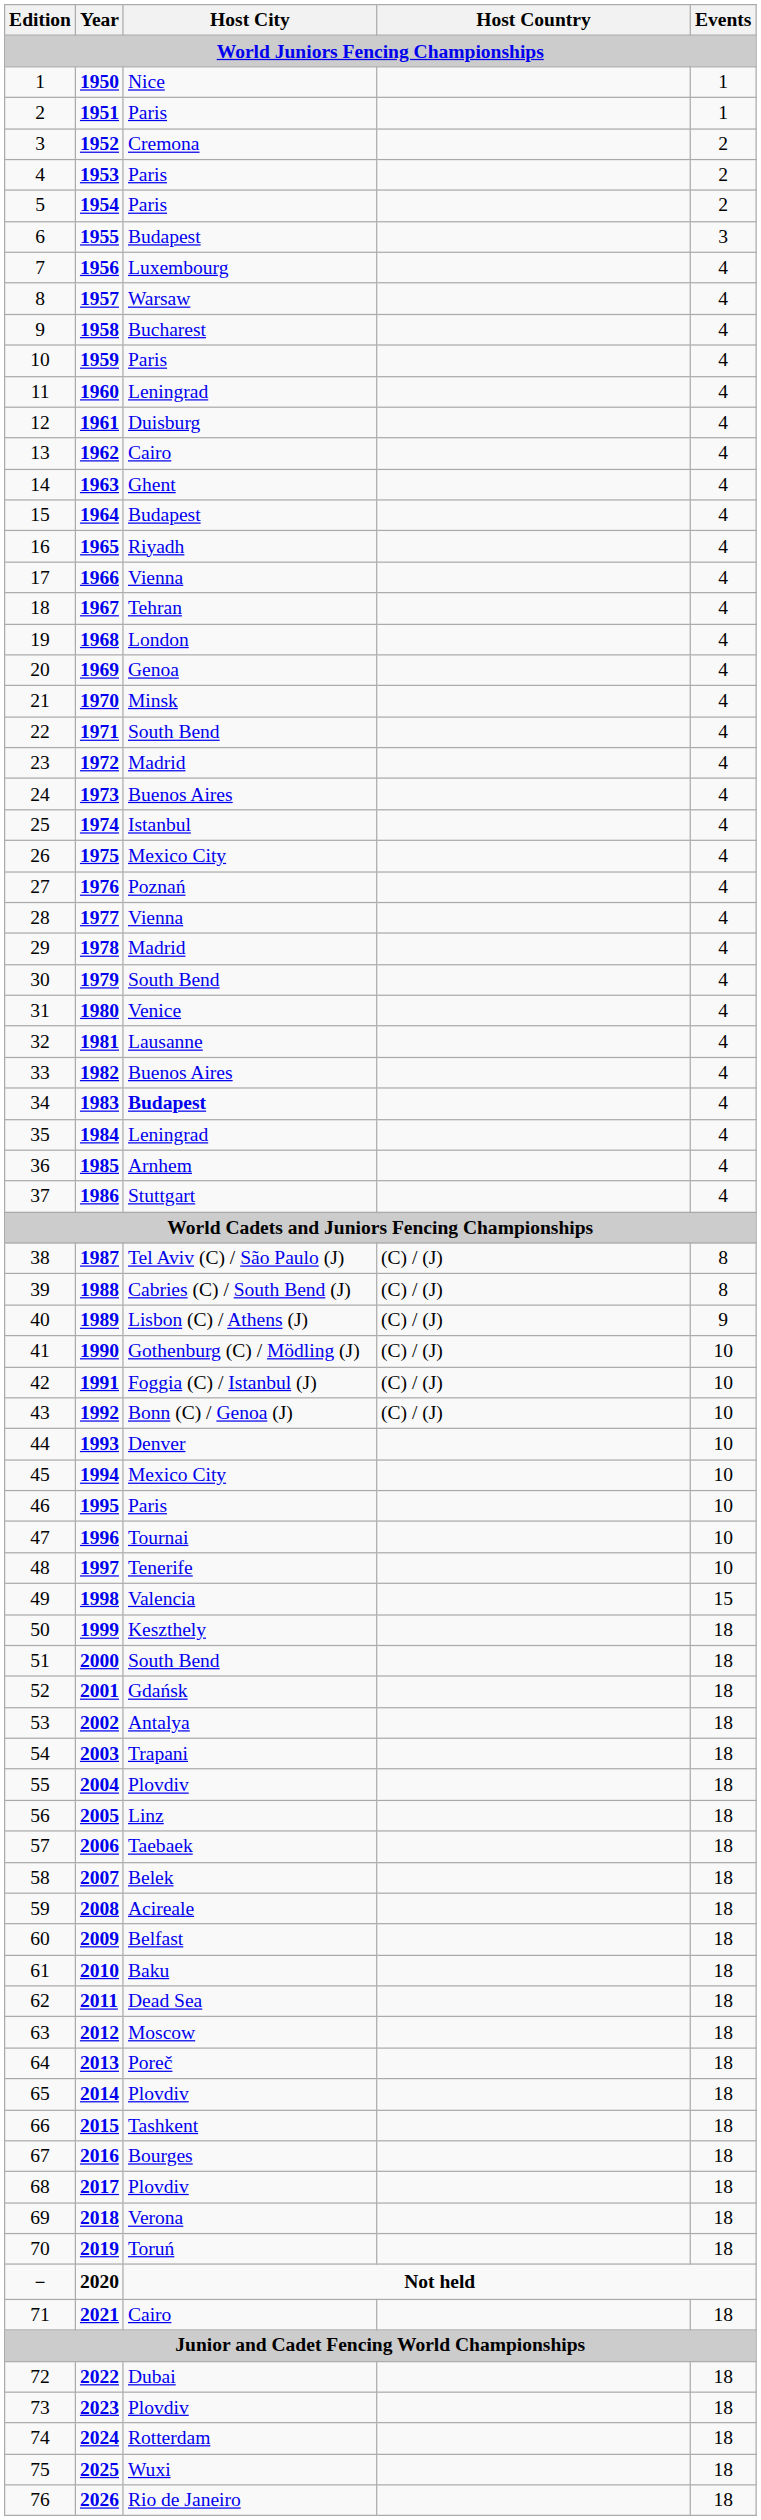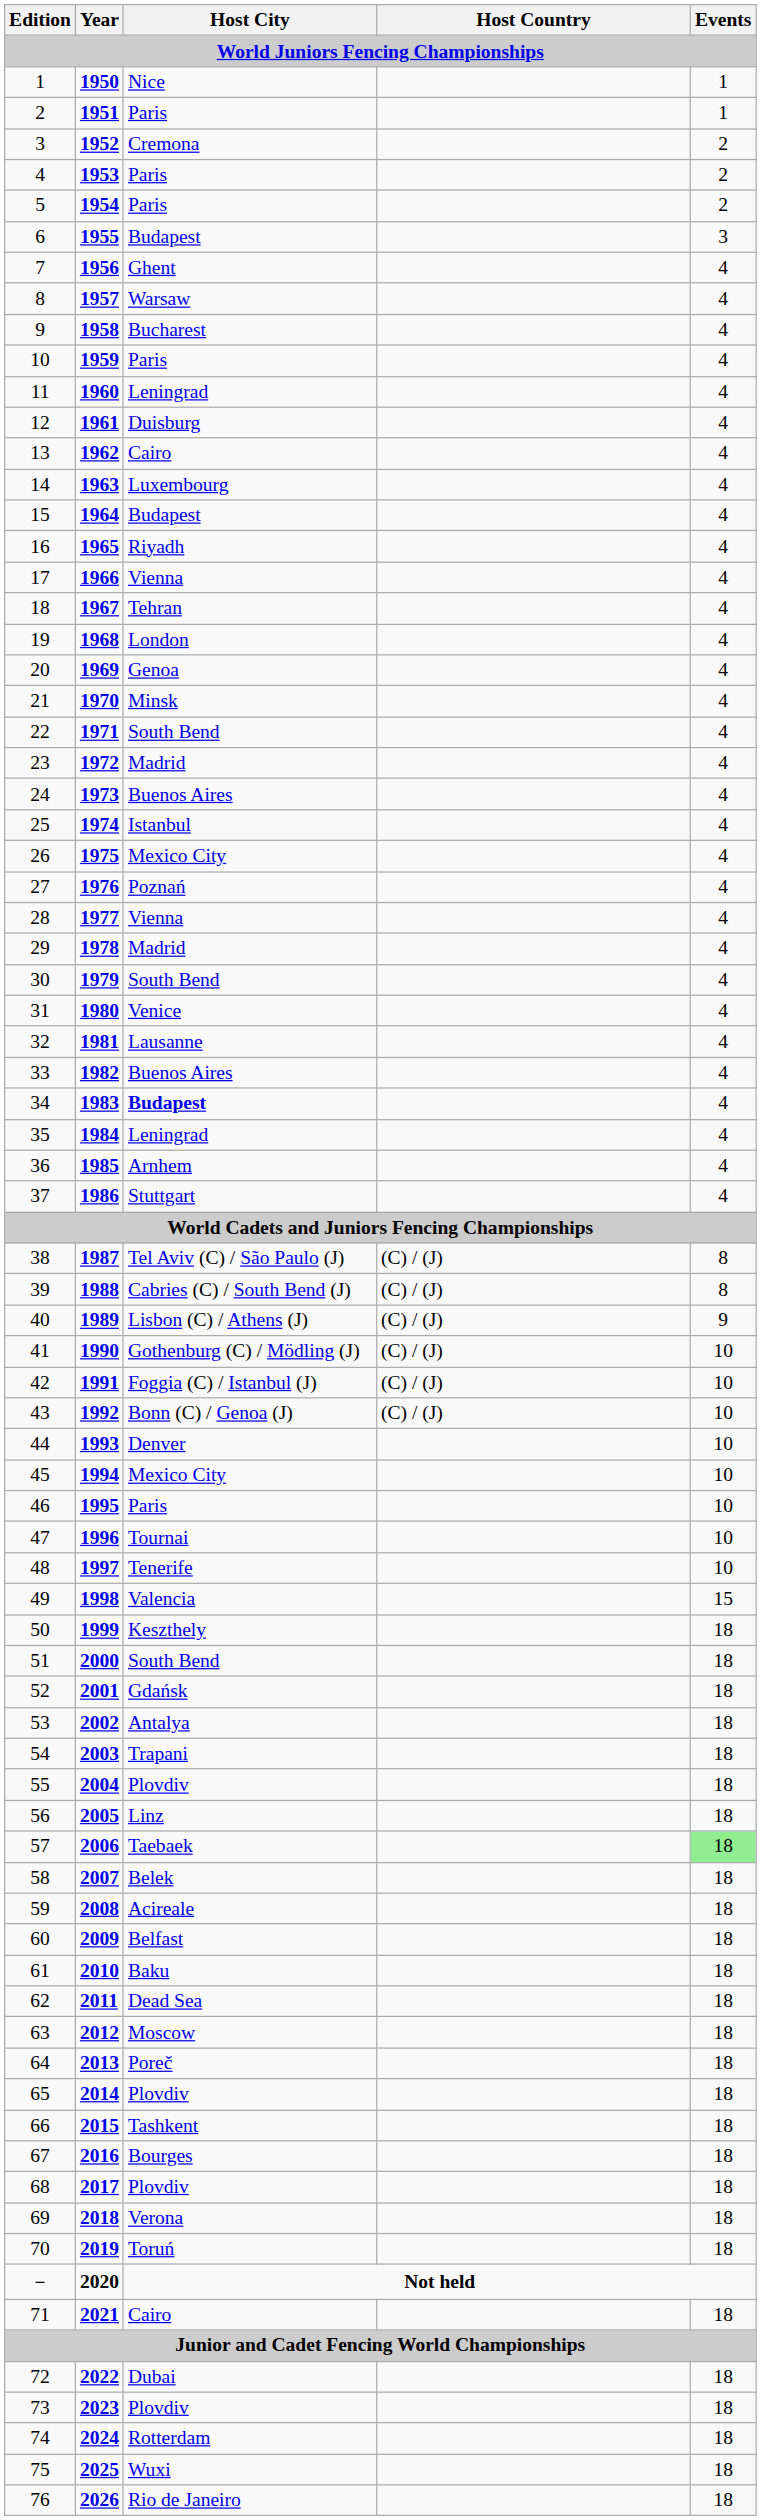 <table class="wikitable" style="font-size:100%">
 <tr>
 <th width=30>Edition</th>
 <th width=30>Year</th>
 <th width=200>Host City</th>
 <th width=250>Host Country</th>
 <th width=30>Events</th>
 </tr>
 <tr>
 <td colspan="5" bgcolor="#cccccc"align=center><strong><a href='#'>World Juniors Fencing Championships</a></strong></td>
 </tr>
 <tr>
 <td align=center>1</td>
 <td><strong><a href='#'>1950</a></strong></td>
 <td><a href='#'>Nice</a></td>
 <td></td>
 <td align=center>1</td>
 </tr>
 <tr>
 <td align=center>2</td>
 <td><strong><a href='#'>1951</a></strong></td>
 <td><a href='#'>Paris</a></td>
 <td></td>
 <td align=center>1</td>
 </tr>
 <tr>
 <td align=center>3</td>
 <td><strong><a href='#'>1952</a></strong></td>
 <td><a href='#'>Cremona</a></td>
 <td></td>
 <td align=center>2</td>
 </tr>
 <tr>
 <td align=center>4</td>
 <td><strong><a href='#'>1953</a></strong></td>
 <td><a href='#'>Paris</a></td>
 <td></td>
 <td align=center>2</td>
 </tr>
 <tr>
 <td align=center>5</td>
 <td><strong><a href='#'>1954</a></strong></td>
 <td><a href='#'>Paris</a></td>
 <td></td>
 <td align=center>2</td>
 </tr>
 <tr>
 <td align=center>6</td>
 <td><strong><a href='#'>1955</a></strong></td>
 <td><a href='#'>Budapest</a></td>
 <td></td>
 <td align=center>3</td>
 </tr>
 <tr>
 <td align=center>7</td>
 <td><strong><a href='#'>1956</a></strong></td>
-<td><a href='#'>Luxembourg</a></td>
+<td><a href='#'>Ghent</a></td>
 <td></td>
 <td align=center>4</td>
 </tr>
 <tr>
 <td align=center>8</td>
 <td><strong><a href='#'>1957</a></strong></td>
 <td><a href='#'>Warsaw</a></td>
 <td></td>
 <td align=center>4</td>
 </tr>
 <tr>
 <td align=center>9</td>
 <td><strong><a href='#'>1958</a></strong></td>
 <td><a href='#'>Bucharest</a></td>
 <td></td>
 <td align=center>4</td>
 </tr>
 <tr>
 <td align=center>10</td>
 <td><strong><a href='#'>1959</a></strong></td>
 <td><a href='#'>Paris</a></td>
 <td></td>
 <td align=center>4</td>
 </tr>
 <tr>
 <td align=center>11</td>
 <td><strong><a href='#'>1960</a></strong></td>
 <td><a href='#'>Leningrad</a></td>
 <td></td>
 <td align=center>4</td>
 </tr>
 <tr>
 <td align=center>12</td>
 <td><strong><a href='#'>1961</a></strong></td>
 <td><a href='#'>Duisburg</a></td>
 <td></td>
 <td align=center>4</td>
 </tr>
 <tr>
 <td align=center>13</td>
 <td><strong><a href='#'>1962</a></strong></td>
 <td><a href='#'>Cairo</a></td>
 <td></td>
 <td align=center>4</td>
 </tr>
 <tr>
 <td align=center>14</td>
 <td><strong><a href='#'>1963</a></strong></td>
-<td><a href='#'>Ghent</a></td>
+<td><a href='#'>Luxembourg</a></td>
 <td></td>
 <td align=center>4</td>
 </tr>
 <tr>
 <td align=center>15</td>
 <td><strong><a href='#'>1964</a></strong></td>
 <td><a href='#'>Budapest</a></td>
 <td></td>
 <td align=center>4</td>
 </tr>
 <tr>
 <td align=center>16</td>
 <td><strong><a href='#'>1965</a></strong></td>
 <td><a href='#'>Riyadh</a></td>
 <td></td>
 <td align=center>4</td>
 </tr>
 <tr>
 <td align=center>17</td>
 <td><strong><a href='#'>1966</a></strong></td>
 <td><a href='#'>Vienna</a></td>
 <td></td>
 <td align=center>4</td>
 </tr>
 <tr>
 <td align=center>18</td>
 <td><strong><a href='#'>1967</a></strong></td>
 <td><a href='#'>Tehran</a></td>
 <td></td>
 <td align=center>4</td>
 </tr>
 <tr>
 <td align=center>19</td>
 <td><strong><a href='#'>1968</a></strong></td>
 <td><a href='#'>London</a></td>
 <td></td>
 <td align=center>4</td>
 </tr>
 <tr>
 <td align=center>20</td>
 <td><strong><a href='#'>1969</a></strong></td>
 <td><a href='#'>Genoa</a></td>
 <td></td>
 <td align=center>4</td>
 </tr>
 <tr>
 <td align=center>21</td>
 <td><strong><a href='#'>1970</a></strong></td>
 <td><a href='#'>Minsk</a></td>
 <td></td>
 <td align=center>4</td>
 </tr>
 <tr>
 <td align=center>22</td>
 <td><strong><a href='#'>1971</a></strong></td>
 <td><a href='#'>South Bend</a></td>
 <td></td>
 <td align=center>4</td>
 </tr>
 <tr>
 <td align=center>23</td>
 <td><strong><a href='#'>1972</a></strong></td>
 <td><a href='#'>Madrid</a></td>
 <td></td>
 <td align=center>4</td>
 </tr>
 <tr>
 <td align=center>24</td>
 <td><strong><a href='#'>1973</a></strong></td>
 <td><a href='#'>Buenos Aires</a></td>
 <td></td>
 <td align=center>4</td>
 </tr>
 <tr>
 <td align=center>25</td>
 <td><strong><a href='#'>1974</a></strong></td>
 <td><a href='#'>Istanbul</a></td>
 <td></td>
 <td align=center>4</td>
 </tr>
 <tr>
 <td align=center>26</td>
 <td><strong><a href='#'>1975</a></strong></td>
 <td><a href='#'>Mexico City</a></td>
 <td></td>
 <td align=center>4</td>
 </tr>
 <tr>
 <td align=center>27</td>
 <td><strong><a href='#'>1976</a></strong></td>
 <td><a href='#'>Poznań</a></td>
 <td></td>
 <td align=center>4</td>
 </tr>
 <tr>
 <td align=center>28</td>
 <td><strong><a href='#'>1977</a></strong></td>
 <td><a href='#'>Vienna</a></td>
 <td></td>
 <td align=center>4</td>
 </tr>
 <tr>
 <td align=center>29</td>
 <td><strong><a href='#'>1978</a></strong></td>
 <td><a href='#'>Madrid</a></td>
 <td></td>
 <td align=center>4</td>
 </tr>
 <tr>
 <td align=center>30</td>
 <td><strong><a href='#'>1979</a></strong></td>
 <td><a href='#'>South Bend</a></td>
 <td></td>
 <td align=center>4</td>
 </tr>
 <tr>
 <td align=center>31</td>
 <td><strong><a href='#'>1980</a></strong></td>
 <td><a href='#'>Venice</a></td>
 <td></td>
 <td align=center>4</td>
 </tr>
 <tr>
 <td align=center>32</td>
 <td><strong><a href='#'>1981</a></strong></td>
 <td><a href='#'>Lausanne</a></td>
 <td></td>
 <td align=center>4</td>
 </tr>
 <tr>
 <td align=center>33</td>
 <td><strong><a href='#'>1982</a></strong></td>
 <td><a href='#'>Buenos Aires</a></td>
 <td></td>
 <td align=center>4</td>
 </tr>
 <tr>
 <td align=center>34</td>
 <td><strong><a href='#'>1983</a></strong></td>
 <td><strong><a href='#'>Budapest</a></strong></td>
 <td></td>
 <td align=center>4</td>
 </tr>
 <tr>
 <td align=center>35</td>
 <td><strong><a href='#'>1984</a></strong></td>
 <td><a href='#'>Leningrad</a></td>
 <td></td>
 <td align=center>4</td>
 </tr>
 <tr>
 <td align=center>36</td>
 <td><strong><a href='#'>1985</a></strong></td>
 <td><a href='#'>Arnhem</a></td>
 <td></td>
 <td align=center>4</td>
 </tr>
 <tr>
 <td align=center>37</td>
 <td><strong><a href='#'>1986</a></strong></td>
 <td><a href='#'>Stuttgart</a></td>
 <td></td>
 <td align=center>4</td>
 </tr>
 <tr>
 <td colspan="5" bgcolor="#cccccc"align=center><strong>World Cadets and Juniors Fencing Championships</strong></td>
 </tr>
 <tr>
 <td align=center>38</td>
 <td><strong><a href='#'>1987</a></strong></td>
 <td><a href='#'>Tel Aviv</a> (C) / <a href='#'>São Paulo</a> (J)</td>
 <td> (C) /  (J)</td>
 <td align=center>8</td>
 </tr>
 <tr>
 <td align=center>39</td>
 <td><strong><a href='#'>1988</a></strong></td>
 <td><a href='#'>Cabries</a> (C) / <a href='#'>South Bend</a> (J)</td>
 <td> (C) /  (J)</td>
 <td align=center>8</td>
 </tr>
 <tr>
 <td align=center>40</td>
 <td><strong><a href='#'>1989</a></strong></td>
 <td><a href='#'>Lisbon</a> (C) / <a href='#'>Athens</a> (J)</td>
 <td> (C) /  (J)</td>
 <td align=center>9</td>
 </tr>
 <tr>
 <td align=center>41</td>
 <td><strong><a href='#'>1990</a></strong></td>
 <td><a href='#'>Gothenburg</a> (C) / <a href='#'>Mödling</a> (J)</td>
 <td> (C) /  (J)</td>
 <td align=center>10</td>
 </tr>
 <tr>
 <td align=center>42</td>
 <td><strong><a href='#'>1991</a></strong></td>
 <td><a href='#'>Foggia</a> (C) / <a href='#'>Istanbul</a> (J)</td>
 <td> (C) /  (J)</td>
 <td align=center>10</td>
 </tr>
 <tr>
 <td align=center>43</td>
 <td><strong><a href='#'>1992</a></strong></td>
 <td><a href='#'>Bonn</a> (C) / <a href='#'>Genoa</a> (J)</td>
 <td> (C) /  (J)</td>
 <td align=center>10</td>
 </tr>
 <tr>
 <td align=center>44</td>
 <td><strong><a href='#'>1993</a></strong></td>
 <td><a href='#'>Denver</a></td>
 <td></td>
 <td align=center>10</td>
 </tr>
 <tr>
 <td align=center>45</td>
 <td><strong><a href='#'>1994</a></strong></td>
 <td><a href='#'>Mexico City</a></td>
 <td></td>
 <td align=center>10</td>
 </tr>
 <tr>
 <td align=center>46</td>
 <td><strong><a href='#'>1995</a></strong></td>
 <td><a href='#'>Paris</a></td>
 <td></td>
 <td align=center>10</td>
 </tr>
 <tr>
 <td align=center>47</td>
 <td><strong><a href='#'>1996</a></strong></td>
 <td><a href='#'>Tournai</a></td>
 <td></td>
 <td align=center>10</td>
 </tr>
 <tr>
 <td align=center>48</td>
 <td><strong><a href='#'>1997</a></strong></td>
 <td><a href='#'>Tenerife</a></td>
 <td></td>
 <td align=center>10</td>
 </tr>
 <tr>
 <td align=center>49</td>
 <td><strong><a href='#'>1998</a></strong></td>
 <td><a href='#'>Valencia</a></td>
 <td></td>
 <td align=center>15</td>
 </tr>
 <tr>
 <td align=center>50</td>
 <td><strong><a href='#'>1999</a></strong></td>
 <td><a href='#'>Keszthely</a></td>
 <td></td>
 <td align=center>18</td>
 </tr>
 <tr>
 <td align=center>51</td>
 <td><strong><a href='#'>2000</a></strong></td>
 <td><a href='#'>South Bend</a></td>
 <td></td>
 <td align=center>18</td>
 </tr>
 <tr>
 <td align=center>52</td>
 <td><strong><a href='#'>2001</a></strong></td>
 <td><a href='#'>Gdańsk</a></td>
 <td></td>
 <td align=center>18</td>
 </tr>
 <tr>
 <td align=center>53</td>
 <td><strong><a href='#'>2002</a></strong></td>
 <td><a href='#'>Antalya</a></td>
 <td></td>
 <td align=center>18</td>
 </tr>
 <tr>
 <td align=center>54</td>
 <td><strong><a href='#'>2003</a></strong></td>
 <td><a href='#'>Trapani</a></td>
 <td></td>
 <td align=center>18</td>
 </tr>
 <tr>
 <td align=center>55</td>
 <td><strong><a href='#'>2004</a></strong></td>
 <td><a href='#'>Plovdiv</a></td>
 <td></td>
 <td align=center>18</td>
 </tr>
 <tr>
 <td align=center>56</td>
 <td><strong><a href='#'>2005</a></strong></td>
 <td><a href='#'>Linz</a></td>
 <td></td>
 <td align=center>18</td>
 </tr>
 <tr>
 <td align=center>57</td>
 <td><strong><a href='#'>2006</a></strong></td>
 <td><a href='#'>Taebaek</a></td>
 <td></td>
-<td align=center>18</td>
+<td align=center style="background: lightgreen;">18</td>
 </tr>
 <tr>
 <td align=center>58</td>
 <td><strong><a href='#'>2007</a></strong></td>
 <td><a href='#'>Belek</a></td>
 <td></td>
 <td align=center>18</td>
 </tr>
 <tr>
 <td align=center>59</td>
 <td><strong><a href='#'>2008</a></strong></td>
 <td><a href='#'>Acireale</a></td>
 <td></td>
 <td align=center>18</td>
 </tr>
 <tr>
 <td align=center>60</td>
 <td><strong><a href='#'>2009</a></strong></td>
 <td><a href='#'>Belfast</a></td>
 <td></td>
 <td align=center>18</td>
 </tr>
 <tr>
 <td align=center>61</td>
 <td><strong><a href='#'>2010</a></strong></td>
 <td><a href='#'>Baku</a></td>
 <td></td>
 <td align=center>18</td>
 </tr>
 <tr>
 <td align=center>62</td>
 <td><strong><a href='#'>2011</a></strong></td>
 <td><a href='#'>Dead Sea</a></td>
 <td></td>
 <td align=center>18</td>
 </tr>
 <tr>
 <td align=center>63</td>
 <td><strong><a href='#'>2012</a></strong></td>
 <td><a href='#'>Moscow</a></td>
 <td></td>
 <td align=center>18</td>
 </tr>
 <tr>
 <td align=center>64</td>
 <td><strong><a href='#'>2013</a></strong></td>
 <td><a href='#'>Poreč</a></td>
 <td></td>
 <td align=center>18</td>
 </tr>
 <tr>
 <td align=center>65</td>
 <td><strong><a href='#'>2014</a></strong></td>
 <td><a href='#'>Plovdiv</a></td>
 <td></td>
 <td align=center>18</td>
 </tr>
 <tr>
 <td align=center>66</td>
 <td><strong><a href='#'>2015</a></strong></td>
 <td><a href='#'>Tashkent</a></td>
 <td></td>
 <td align=center>18</td>
 </tr>
 <tr>
 <td align=center>67</td>
 <td><strong><a href='#'>2016</a></strong></td>
 <td><a href='#'>Bourges</a></td>
 <td></td>
 <td align=center>18</td>
 </tr>
 <tr>
 <td align=center>68</td>
 <td><strong><a href='#'>2017</a></strong></td>
 <td><a href='#'>Plovdiv</a></td>
 <td></td>
 <td align=center>18</td>
 </tr>
 <tr>
 <td align=center>69</td>
 <td><strong><a href='#'>2018</a></strong></td>
 <td><a href='#'>Verona</a></td>
 <td></td>
 <td align=center>18</td>
 </tr>
 <tr>
 <td align=center>70</td>
 <td><strong><a href='#'>2019</a></strong></td>
 <td><a href='#'>Toruń</a></td>
 <td></td>
 <td align=center>18</td>
 </tr>
 <tr align=center>
 <td>－</td>
 <td><strong>2020</strong></td>
 <td colspan="3"><strong>Not held</strong></td>
 </tr>
 <tr>
 <td align=center>71</td>
 <td><strong><a href='#'>2021</a></strong></td>
 <td><a href='#'>Cairo</a></td>
 <td></td>
 <td align=center>18</td>
 </tr>
 <tr>
 <td colspan="5" bgcolor="#cccccc"align=center><strong>Junior and Cadet Fencing World Championships</strong></td>
 </tr>
 <tr>
 <td align=center>72</td>
 <td><strong><a href='#'>2022</a></strong></td>
 <td><a href='#'>Dubai</a></td>
 <td></td>
 <td align=center>18</td>
 </tr>
 <tr>
 <td align=center>73</td>
 <td><strong><a href='#'>2023</a></strong></td>
 <td><a href='#'>Plovdiv</a></td>
 <td></td>
 <td align=center>18</td>
 </tr>
 <tr>
 <td align=center>74</td>
 <td><strong><a href='#'>2024</a></strong></td>
 <td><a href='#'>Rotterdam</a></td>
 <td></td>
 <td align=center>18</td>
 </tr>
 <tr>
 <td align=center>75</td>
 <td><strong><a href='#'>2025</a></strong></td>
 <td><a href='#'>Wuxi</a></td>
 <td></td>
 <td align=center>18</td>
 </tr>
 <tr>
 <td align=center>76</td>
 <td><strong><a href='#'>2026</a></strong></td>
 <td><a href='#'>Rio de Janeiro</a></td>
 <td></td>
 <td align=center>18</td>
 </tr>
 </table>
